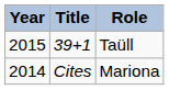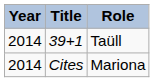 <table class="wikitable">
 <tr>
 <th style="background: #B0C4DE;">Year</th>
 <th style="background: #B0C4DE;">Title</th>
 <th style="background: #B0C4DE;">Role</th>
 </tr>
 <tr>
-<td>2015</td>
+<td>2014</td>
 <td><em>39+1</em></td>
 <td>Taüll</td>
 </tr>
 <tr>
 <td>2014</td>
 <td><em>Cites</em></td>
 <td>Mariona</td>
 </tr>
 </table>
